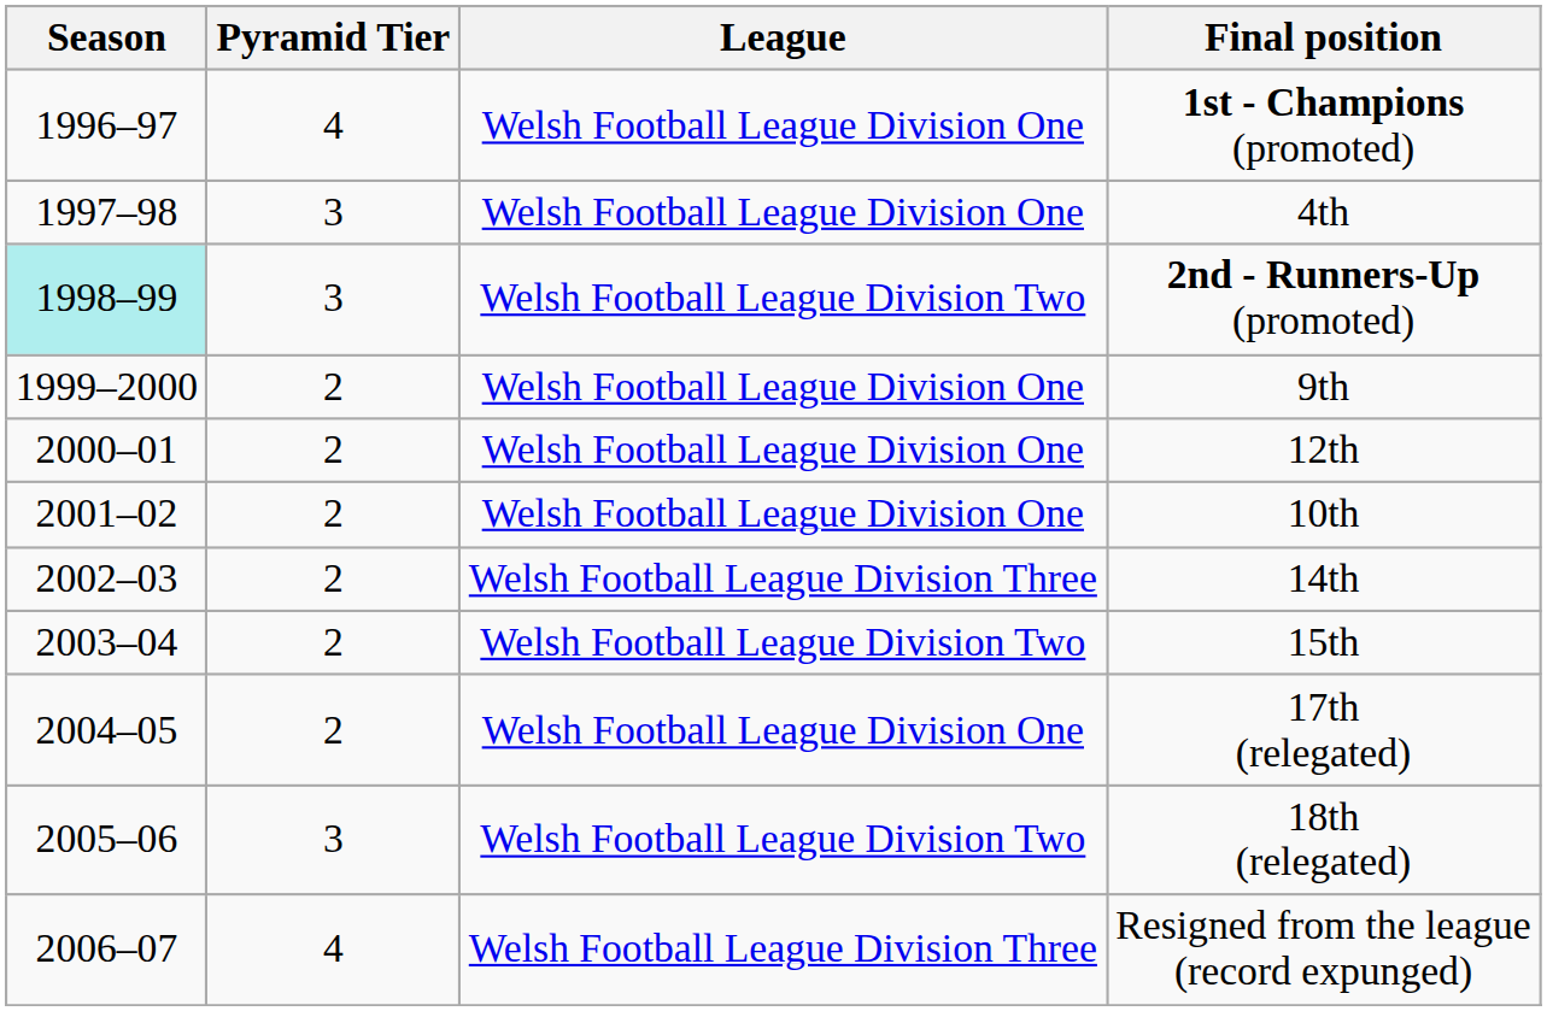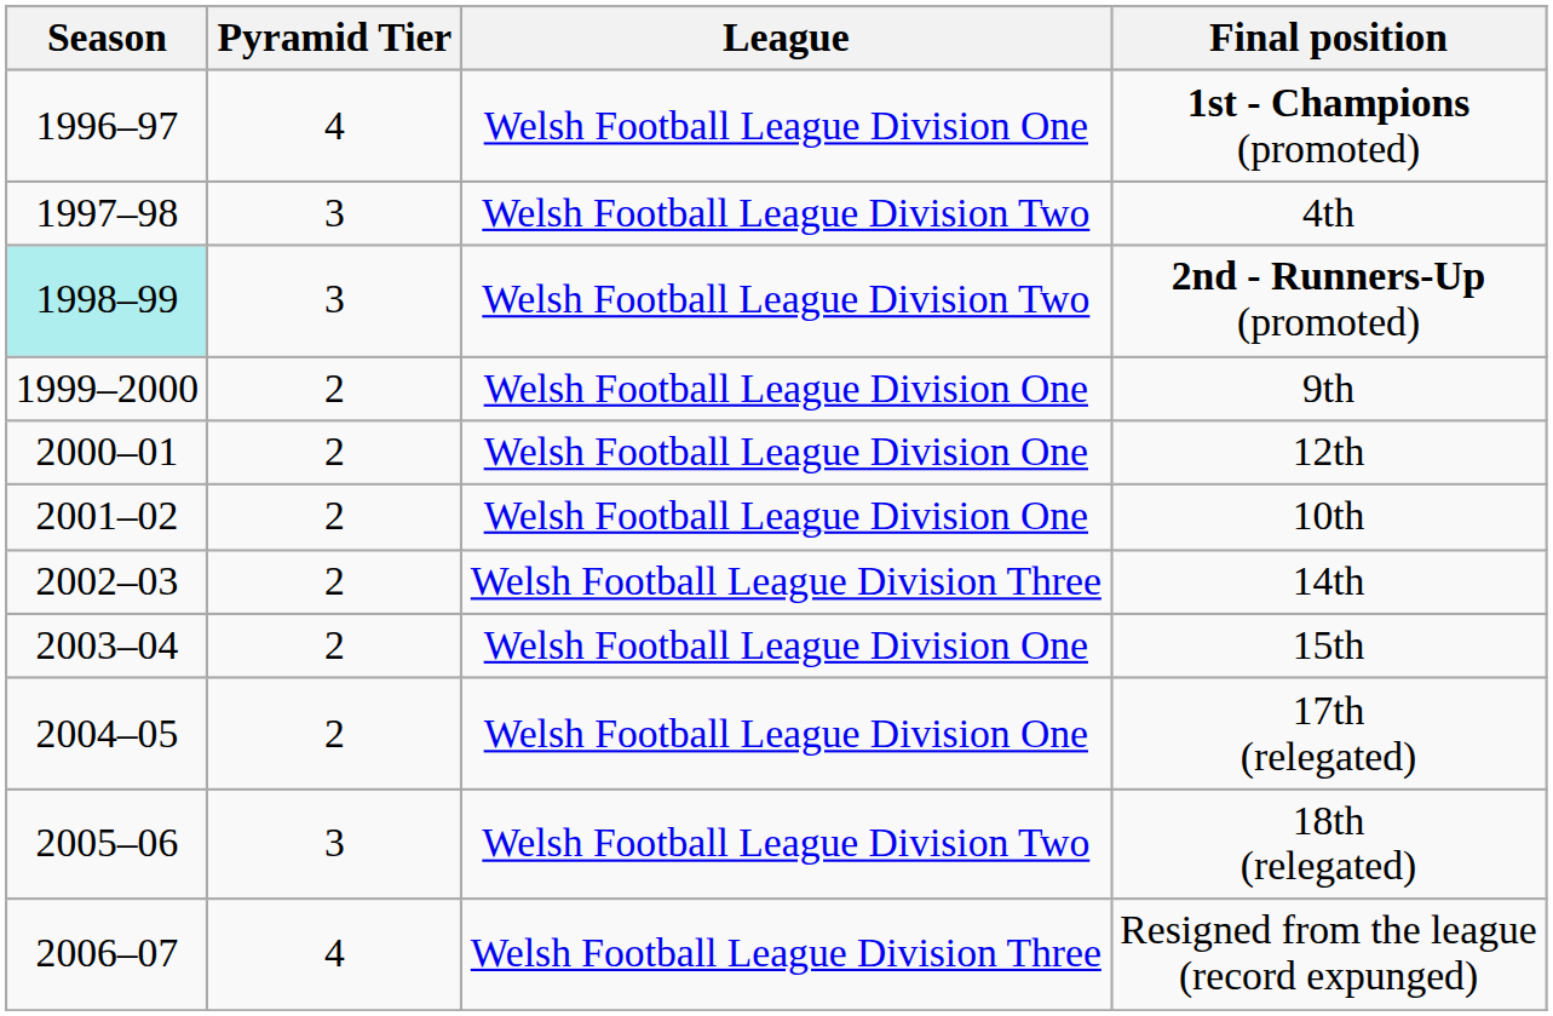 <table class="wikitable" style="text-align: center">
 <tr>
 <th>Season</th>
 <th>Pyramid Tier</th>
 <th>League</th>
 <th>Final position</th>
 </tr>
 <tr>
 <td>1996–97</td>
 <td>4</td>
 <td><a href='#'>Welsh Football League Division One</a></td>
 <td><strong>1st - Champions</strong><br>(promoted)</td>
 </tr>
 <tr>
 <td>1997–98</td>
 <td>3</td>
-<td><a href='#'>Welsh Football League Division One</a></td>
+<td><a href='#'>Welsh Football League Division Two</a></td>
 <td>4th</td>
 </tr>
 <tr>
 <td style="background: paleturquoise;">1998–99</td>
 <td>3</td>
 <td><a href='#'>Welsh Football League Division Two</a></td>
 <td><strong>2nd - Runners-Up</strong><br>(promoted)</td>
 </tr>
 <tr>
 <td>1999–2000</td>
 <td>2</td>
 <td><a href='#'>Welsh Football League Division One</a></td>
 <td>9th</td>
 </tr>
 <tr>
 <td>2000–01</td>
 <td>2</td>
 <td><a href='#'>Welsh Football League Division One</a></td>
 <td>12th</td>
 </tr>
 <tr>
 <td>2001–02</td>
 <td>2</td>
 <td><a href='#'>Welsh Football League Division One</a></td>
 <td>10th</td>
 </tr>
 <tr>
 <td>2002–03</td>
 <td>2</td>
 <td><a href='#'>Welsh Football League Division Three</a></td>
 <td>14th</td>
 </tr>
 <tr>
 <td>2003–04</td>
 <td>2</td>
-<td><a href='#'>Welsh Football League Division Two</a></td>
+<td><a href='#'>Welsh Football League Division One</a></td>
 <td>15th</td>
 </tr>
 <tr>
 <td>2004–05</td>
 <td>2</td>
 <td><a href='#'>Welsh Football League Division One</a></td>
 <td>17th<br>(relegated)</td>
 </tr>
 <tr>
 <td>2005–06</td>
 <td>3</td>
 <td><a href='#'>Welsh Football League Division Two</a></td>
 <td>18th<br>(relegated)</td>
 </tr>
 <tr>
 <td>2006–07</td>
 <td>4</td>
 <td><a href='#'>Welsh Football League Division Three</a></td>
 <td>Resigned from the league<br>(record expunged)</td>
 </tr>
 <tr>
 </tr>
 <tr>
 </tr>
 </table>
